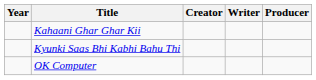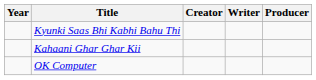 <table class="wikitable">
 <tr>
 <th>Year</th>
 <th>Title</th>
 <th>Creator</th>
 <th>Writer</th>
 <th>Producer</th>
 </tr>
 <tr>
 <td></td>
-<td><em><a href='#'>Kahaani Ghar Ghar Kii</a></em></td>
+<td><em><a href='#'>Kyunki Saas Bhi Kabhi Bahu Thi</a></em></td>
 <td></td>
 <td></td>
 <td></td>
 </tr>
 <tr>
 <td></td>
-<td><em><a href='#'>Kyunki Saas Bhi Kabhi Bahu Thi</a></em></td>
+<td><em><a href='#'>Kahaani Ghar Ghar Kii</a></em></td>
 <td></td>
 <td></td>
 <td></td>
 </tr>
 <tr>
 <td></td>
 <td><em> <a href='#'>OK Computer</a> </em></td>
 <td></td>
 <td></td>
 <td></td>
 </tr>
 </table>
